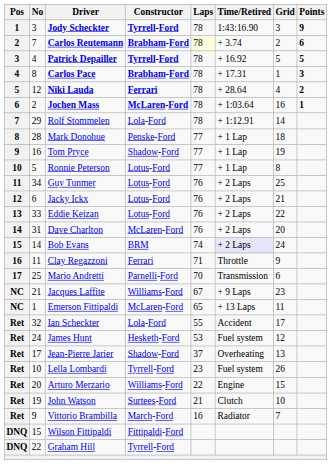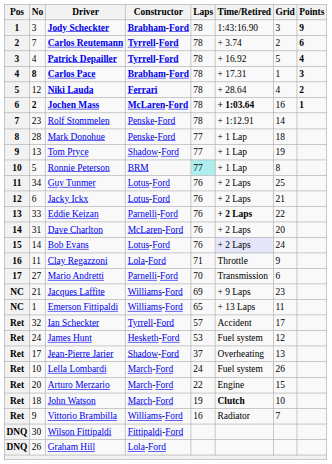 <table class="wikitable" style="font-size: 95%;">
 <tr>
 <th>Pos</th>
 <th>No</th>
 <th>Driver</th>
 <th>Constructor</th>
 <th>Laps</th>
 <th>Time/Retired</th>
 <th>Grid</th>
 <th>Points</th>
 </tr>
 <tr>
 <th>1</th>
 <td>3</td>
 <td> <strong><a href='#'>Jody Scheckter</a></strong></td>
-<td><strong><a href='#'>Tyrrell</a>-<a href='#'>Ford</a></strong></td>
+<td><strong><a href='#'>Brabham</a>-<a href='#'>Ford</a></strong></td>
 <td>78</td>
 <td>1:43:16.90</td>
 <td>3</td>
 <td><strong>9</strong></td>
 </tr>
 <tr>
 <th>2</th>
 <td>7</td>
 <td> <strong><a href='#'>Carlos Reutemann</a></strong></td>
-<td><strong><a href='#'>Brabham</a>-<a href='#'>Ford</a></strong></td>
-<td style="background: lightyellow;">78</td>
+<td><strong><a href='#'>Tyrrell</a>-<a href='#'>Ford</a></strong></td>
+<td>78</td>
 <td>+ 3.74</td>
 <td>2</td>
 <td><strong>6</strong></td>
 </tr>
 <tr>
 <th>3</th>
 <td>4</td>
 <td> <strong><a href='#'>Patrick Depailler</a></strong></td>
 <td><strong><a href='#'>Tyrrell</a>-<a href='#'>Ford</a></strong></td>
 <td>78</td>
 <td>+ 16.92</td>
 <td>5</td>
-<td><strong>5</strong></td>
+<td><strong>4</strong></td>
 </tr>
 <tr>
 <th>4</th>
-<td>8</td>
+<td><strong>8</strong></td>
 <td> <strong><a href='#'>Carlos Pace</a></strong></td>
 <td><strong><a href='#'>Brabham</a>-<a href='#'>Ford</a></strong></td>
 <td>78</td>
 <td>+ 17.31</td>
 <td>1</td>
 <td><strong>3</strong></td>
 </tr>
 <tr>
 <th>5</th>
 <td>12</td>
 <td> <strong><a href='#'>Niki Lauda</a></strong></td>
 <td><strong><a href='#'>Ferrari</a></strong></td>
 <td>78</td>
 <td>+ 28.64</td>
 <td>4</td>
 <td><strong>2</strong></td>
 </tr>
 <tr>
 <th>6</th>
-<td>2</td>
+<td><strong>2</strong></td>
 <td> <strong><a href='#'>Jochen Mass</a></strong></td>
 <td><strong><a href='#'>McLaren</a>-<a href='#'>Ford</a></strong></td>
 <td>78</td>
-<td>+ 1:03.64</td>
+<td><strong>+ 1:03.64</strong></td>
 <td>16</td>
 <td><strong>1</strong></td>
 </tr>
 <tr>
 <th>7</th>
-<td>29</td>
+<td>23</td>
 <td> <a href='#'>Rolf Stommelen</a></td>
-<td><a href='#'>Lola</a>-<a href='#'>Ford</a></td>
+<td><a href='#'>Penske</a>-<a href='#'>Ford</a></td>
 <td>78</td>
 <td>+ 1:12.91</td>
 <td>14</td>
 <td> </td>
 </tr>
 <tr>
 <th>8</th>
 <td>28</td>
 <td> <a href='#'>Mark Donohue</a></td>
 <td><a href='#'>Penske</a>-<a href='#'>Ford</a></td>
 <td>77</td>
 <td>+ 1 Lap</td>
 <td>18</td>
 <td> </td>
 </tr>
 <tr>
 <th>9</th>
-<td>16</td>
+<td>13</td>
 <td> <a href='#'>Tom Pryce</a></td>
 <td><a href='#'>Shadow</a>-<a href='#'>Ford</a></td>
 <td>77</td>
 <td>+ 1 Lap</td>
 <td>19</td>
 <td> </td>
 </tr>
 <tr>
 <th>10</th>
 <td>5</td>
 <td> <a href='#'>Ronnie Peterson</a></td>
-<td><a href='#'>Lotus</a>-<a href='#'>Ford</a></td>
-<td>77</td>
+<td><a href='#'>BRM</a></td>
+<td style="background: paleturquoise;">77</td>
 <td>+ 1 Lap</td>
 <td>8</td>
 <td> </td>
 </tr>
 <tr>
 <th>11</th>
 <td>34</td>
 <td> <a href='#'>Guy Tunmer</a></td>
 <td><a href='#'>Lotus</a>-<a href='#'>Ford</a></td>
 <td>76</td>
 <td>+ 2 Laps</td>
 <td>25</td>
 <td> </td>
 </tr>
 <tr>
 <th>12</th>
 <td>6</td>
 <td> <a href='#'>Jacky Ickx</a></td>
 <td><a href='#'>Lotus</a>-<a href='#'>Ford</a></td>
 <td>76</td>
 <td>+ 2 Laps</td>
 <td>21</td>
 <td> </td>
 </tr>
 <tr>
 <th>13</th>
 <td>33</td>
 <td> <a href='#'>Eddie Keizan</a></td>
-<td><a href='#'>Lotus</a>-<a href='#'>Ford</a></td>
+<td><a href='#'>Parnelli</a>-<a href='#'>Ford</a></td>
 <td>76</td>
-<td>+ 2 Laps</td>
+<td><strong>+ 2 Laps</strong></td>
 <td>22</td>
 <td> </td>
 </tr>
 <tr>
 <th>14</th>
 <td>31</td>
 <td> <a href='#'>Dave Charlton</a></td>
 <td><a href='#'>McLaren</a>-<a href='#'>Ford</a></td>
 <td>76</td>
 <td>+ 2 Laps</td>
 <td>20</td>
 <td> </td>
 </tr>
 <tr>
 <th>15</th>
 <td>14</td>
 <td> <a href='#'>Bob Evans</a></td>
-<td><a href='#'>BRM</a></td>
-<td>74</td>
+<td><a href='#'>Lotus</a>-<a href='#'>Ford</a></td>
+<td>76</td>
 <td style="background: lavender;">+ 2 Laps</td>
 <td>24</td>
 <td> </td>
 </tr>
 <tr>
 <th>16</th>
 <td>11</td>
 <td> <a href='#'>Clay Regazzoni</a></td>
-<td><a href='#'>Ferrari</a></td>
+<td><a href='#'>Lola</a>-<a href='#'>Ford</a></td>
 <td>71</td>
 <td>Throttle</td>
 <td>9</td>
 <td> </td>
 </tr>
 <tr>
 <th>17</th>
-<td>25</td>
+<td>27</td>
 <td> <a href='#'>Mario Andretti</a></td>
 <td><a href='#'>Parnelli</a>-<a href='#'>Ford</a></td>
 <td>70</td>
 <td>Transmission</td>
 <td>6</td>
 <td> </td>
 </tr>
 <tr>
 <th>NC</th>
 <td>21</td>
 <td> <a href='#'>Jacques Laffite</a></td>
 <td><a href='#'>Williams</a>-<a href='#'>Ford</a></td>
-<td>67</td>
+<td>69</td>
 <td>+ 9 Laps</td>
 <td>23</td>
 <td> </td>
 </tr>
 <tr>
 <th>NC</th>
 <td>1</td>
 <td> <a href='#'>Emerson Fittipaldi</a></td>
-<td><a href='#'>McLaren</a>-<a href='#'>Ford</a></td>
+<td><a href='#'>Williams</a>-<a href='#'>Ford</a></td>
 <td>65</td>
 <td>+ 13 Laps</td>
 <td>11</td>
 <td> </td>
 </tr>
 <tr>
 <th>Ret</th>
 <td>32</td>
 <td> <a href='#'>Ian Scheckter</a></td>
-<td><a href='#'>Lola</a>-<a href='#'>Ford</a></td>
-<td>55</td>
+<td><a href='#'>Tyrrell</a>-<a href='#'>Ford</a></td>
+<td>57</td>
 <td>Accident</td>
 <td>17</td>
 <td> </td>
 </tr>
 <tr>
 <th>Ret</th>
 <td>24</td>
 <td> <a href='#'>James Hunt</a></td>
 <td><a href='#'>Hesketh</a>-<a href='#'>Ford</a></td>
 <td>53</td>
 <td>Fuel system</td>
 <td>12</td>
 <td> </td>
 </tr>
 <tr>
 <th>Ret</th>
 <td>17</td>
 <td> <a href='#'>Jean-Pierre Jarier</a></td>
 <td><a href='#'>Shadow</a>-<a href='#'>Ford</a></td>
 <td>37</td>
 <td>Overheating</td>
 <td>13</td>
 <td> </td>
 </tr>
 <tr>
 <th>Ret</th>
 <td>10</td>
 <td> <a href='#'>Lella Lombardi</a></td>
-<td><a href='#'>Tyrrell</a>-<a href='#'>Ford</a></td>
-<td>23</td>
+<td><a href='#'>March</a>-<a href='#'>Ford</a></td>
+<td>24</td>
 <td>Fuel system</td>
 <td>26</td>
 <td> </td>
 </tr>
 <tr>
 <th>Ret</th>
 <td>20</td>
 <td> <a href='#'>Arturo Merzario</a></td>
-<td><a href='#'>Williams</a>-<a href='#'>Ford</a></td>
+<td><a href='#'>March</a>-<a href='#'>Ford</a></td>
 <td>22</td>
 <td>Engine</td>
 <td>15</td>
 <td> </td>
 </tr>
 <tr>
 <th>Ret</th>
+<td>18</td>
+<td> <a href='#'>John Watson</a></td>
+<td><a href='#'>March</a>-<a href='#'>Ford</a></td>
 <td>19</td>
-<td> <a href='#'>John Watson</a></td>
-<td><a href='#'>Surtees</a>-<a href='#'>Ford</a></td>
-<td>21</td>
-<td>Clutch</td>
+<td><strong>Clutch</strong></td>
 <td>10</td>
 <td> </td>
 </tr>
 <tr>
 <th>Ret</th>
 <td>9</td>
 <td> <a href='#'>Vittorio Brambilla</a></td>
-<td><a href='#'>March</a>-<a href='#'>Ford</a></td>
+<td><a href='#'>Williams</a>-<a href='#'>Ford</a></td>
 <td>16</td>
 <td>Radiator</td>
 <td>7</td>
 <td> </td>
 </tr>
 <tr>
 <th>DNQ</th>
-<td>15</td>
+<td>30</td>
 <td> <a href='#'>Wilson Fittipaldi</a></td>
 <td><a href='#'>Fittipaldi</a>-<a href='#'>Ford</a></td>
 <td> </td>
 <td> </td>
 <td> </td>
 <td> </td>
 </tr>
 <tr>
 <th>DNQ</th>
-<td>22</td>
+<td>26</td>
 <td> <a href='#'>Graham Hill</a></td>
-<td><a href='#'>Tyrrell</a>-<a href='#'>Ford</a></td>
+<td><a href='#'>Lola</a>-<a href='#'>Ford</a></td>
 <td> </td>
 <td> </td>
 <td> </td>
 <td> </td>
 </tr>
 <tr>
 <th colspan="8"></th>
 </tr>
 </table>
